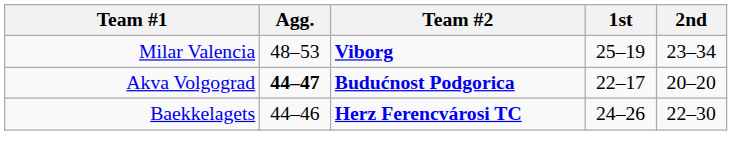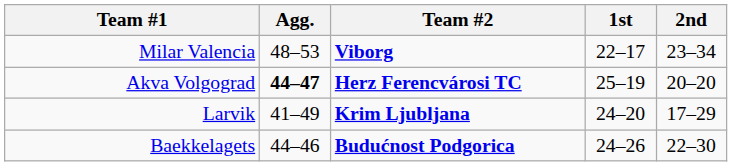 <table class=wikitable style="text-align:center">
 <tr>
 <th width=200>Team #1</th>
 <th width=50>Agg.</th>
 <th width=200>Team #2</th>
 <th width=50>1st</th>
 <th width=50>2nd</th>
 </tr>
 <tr>
 <td align=right><a href='#'>Milar Valencia</a> </td>
 <td>48–53</td>
 <td align=left> <strong><a href='#'>Viborg</a></strong></td>
-<td align=center>25–19</td>
+<td align=center>22–17</td>
 <td align=center>23–34</td>
 </tr>
 <tr>
 <td align=right><a href='#'>Akva Volgograd</a> </td>
 <td><strong>44–47</strong></td>
-<td align=left> <strong><a href='#'>Budućnost Podgorica</a></strong></td>
-<td align=center>22–17</td>
+<td align=left> <strong><a href='#'>Herz Ferencvárosi TC</a></strong></td>
+<td align=center>25–19</td>
 <td align=center>20–20</td>
+</tr>
+<tr>
+<td align=right><a href='#'>Larvik</a> </td>
+<td>41–49</td>
+<td align=left> <strong><a href='#'>Krim Ljubljana</a></strong></td>
+<td align=center>24–20</td>
+<td align=center>17–29</td>
 </tr>
 <tr>
 <td align=right><a href='#'>Baekkelagets</a> </td>
 <td>44–46</td>
-<td align=left> <strong><a href='#'>Herz Ferencvárosi TC</a></strong></td>
+<td align=left> <strong><a href='#'>Budućnost Podgorica</a></strong></td>
 <td align=center>24–26</td>
 <td align=center>22–30</td>
 </tr>
 </table>
